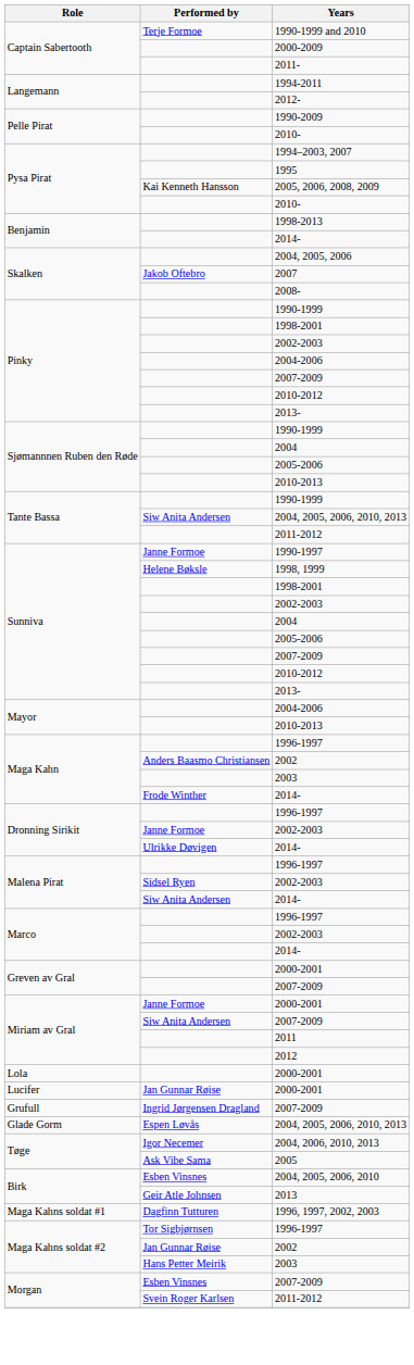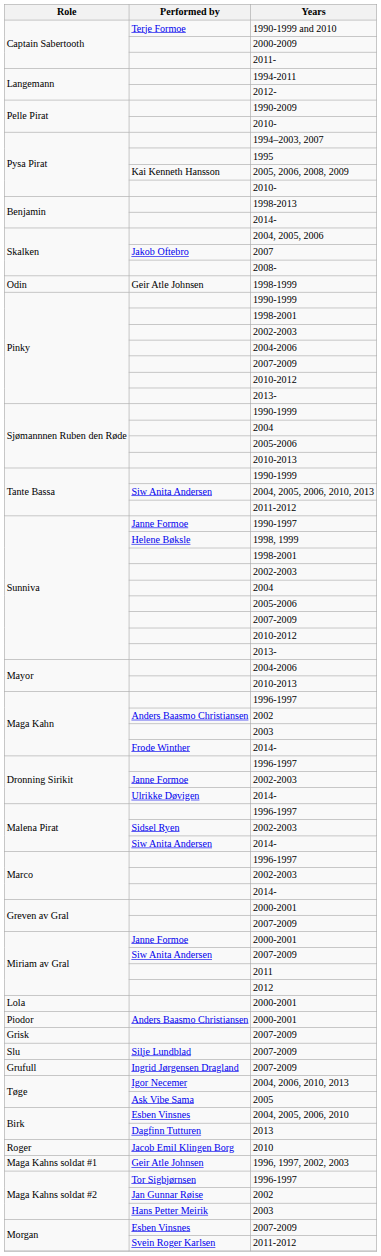 <table class="wikitable">
 <tr class="unsortable">
 <th scope="col">Role</th>
 <th scope="col">Performed by</th>
 <th scope="col">Years</th>
 </tr>
 <tr>
 <td rowspan="3">Captain Sabertooth</td>
 <td><a href='#'>Terje Formoe</a></td>
 <td>1990-1999 and 2010</td>
 </tr>
 <tr>
 <td></td>
 <td>2000-2009</td>
 </tr>
 <tr>
 <td></td>
 <td>2011-</td>
 </tr>
 <tr>
 <td rowspan="2">Langemann</td>
 <td></td>
 <td>1994-2011</td>
 </tr>
 <tr>
 <td></td>
 <td>2012-</td>
 </tr>
 <tr>
 <td rowspan="2">Pelle Pirat</td>
 <td></td>
 <td>1990-2009</td>
 </tr>
 <tr>
 <td></td>
 <td>2010-</td>
 </tr>
 <tr>
 <td rowspan="4">Pysa Pirat</td>
 <td></td>
 <td>1994–2003, 2007</td>
 </tr>
 <tr>
 <td></td>
 <td>1995</td>
 </tr>
 <tr>
 <td>Kai Kenneth Hansson</td>
 <td>2005, 2006, 2008, 2009</td>
 </tr>
 <tr>
 <td></td>
 <td>2010-</td>
 </tr>
 <tr>
 <td rowspan="2">Benjamin</td>
 <td></td>
 <td>1998-2013</td>
 </tr>
 <tr>
 <td></td>
 <td>2014-</td>
 </tr>
 <tr>
 <td rowspan="3">Skalken</td>
 <td></td>
 <td>2004, 2005, 2006</td>
 </tr>
 <tr>
 <td><a href='#'>Jakob Oftebro</a></td>
 <td>2007</td>
 </tr>
 <tr>
 <td></td>
 <td>2008-</td>
+</tr>
+<tr>
+<td>Odin</td>
+<td>Geir Atle Johnsen</td>
+<td>1998-1999</td>
 </tr>
 <tr>
 <td rowspan="7">Pinky</td>
 <td></td>
 <td>1990-1999</td>
 </tr>
 <tr>
 <td></td>
 <td>1998-2001</td>
 </tr>
 <tr>
 <td></td>
 <td>2002-2003</td>
 </tr>
 <tr>
 <td></td>
 <td>2004-2006</td>
 </tr>
 <tr>
 <td></td>
 <td>2007-2009</td>
 </tr>
 <tr>
 <td></td>
 <td>2010-2012</td>
 </tr>
 <tr>
 <td></td>
 <td>2013-</td>
 </tr>
 <tr>
 <td rowspan="4">Sjømannnen Ruben den Røde</td>
 <td></td>
 <td>1990-1999</td>
 </tr>
 <tr>
 <td></td>
 <td>2004</td>
 </tr>
 <tr>
 <td></td>
 <td>2005-2006</td>
 </tr>
 <tr>
 <td></td>
 <td>2010-2013</td>
 </tr>
 <tr>
 <td rowspan="3">Tante Bassa</td>
 <td></td>
 <td>1990-1999</td>
 </tr>
 <tr>
 <td><a href='#'>Siw Anita Andersen</a></td>
 <td>2004, 2005, 2006, 2010, 2013</td>
 </tr>
 <tr>
 <td></td>
 <td>2011-2012</td>
 </tr>
 <tr>
 <td rowspan="9">Sunniva</td>
 <td><a href='#'>Janne Formoe</a></td>
 <td>1990-1997</td>
 </tr>
 <tr>
 <td><a href='#'>Helene Bøksle</a></td>
 <td>1998, 1999</td>
 </tr>
 <tr>
 <td></td>
 <td>1998-2001</td>
 </tr>
 <tr>
 <td></td>
 <td>2002-2003</td>
 </tr>
 <tr>
 <td></td>
 <td>2004</td>
 </tr>
 <tr>
 <td></td>
 <td>2005-2006</td>
 </tr>
 <tr>
 <td></td>
 <td>2007-2009</td>
 </tr>
 <tr>
 <td></td>
 <td>2010-2012</td>
 </tr>
 <tr>
 <td></td>
 <td>2013-</td>
 </tr>
 <tr>
 <td rowspan="2">Mayor</td>
 <td></td>
 <td>2004-2006</td>
 </tr>
 <tr>
 <td></td>
 <td>2010-2013</td>
 </tr>
 <tr>
 <td rowspan="4">Maga Kahn</td>
 <td></td>
 <td>1996-1997</td>
 </tr>
 <tr>
 <td><a href='#'>Anders Baasmo Christiansen</a></td>
 <td>2002</td>
 </tr>
 <tr>
 <td></td>
 <td>2003</td>
 </tr>
 <tr>
 <td><a href='#'>Frode Winther</a></td>
 <td>2014-</td>
 </tr>
 <tr>
 <td rowspan="3">Dronning Sirikit</td>
 <td></td>
 <td>1996-1997</td>
 </tr>
 <tr>
 <td><a href='#'>Janne Formoe</a></td>
 <td>2002-2003</td>
 </tr>
 <tr>
 <td><a href='#'>Ulrikke Døvigen</a></td>
 <td>2014-</td>
 </tr>
 <tr>
 <td rowspan="3">Malena Pirat</td>
 <td></td>
 <td>1996-1997</td>
 </tr>
 <tr>
 <td><a href='#'>Sidsel Ryen</a></td>
 <td>2002-2003</td>
 </tr>
 <tr>
 <td><a href='#'>Siw Anita Andersen</a></td>
 <td>2014-</td>
 </tr>
 <tr>
 <td rowspan="3">Marco</td>
 <td></td>
 <td>1996-1997</td>
 </tr>
 <tr>
 <td></td>
 <td>2002-2003</td>
 </tr>
 <tr>
 <td></td>
 <td>2014-</td>
 </tr>
 <tr>
 <td rowspan="2">Greven av Gral</td>
 <td></td>
 <td>2000-2001</td>
 </tr>
 <tr>
 <td></td>
 <td>2007-2009</td>
 </tr>
 <tr>
 <td rowspan="4">Miriam av Gral</td>
 <td><a href='#'>Janne Formoe</a></td>
 <td>2000-2001</td>
 </tr>
 <tr>
 <td><a href='#'>Siw Anita Andersen</a></td>
 <td>2007-2009</td>
 </tr>
 <tr>
 <td></td>
 <td>2011</td>
 </tr>
 <tr>
 <td></td>
 <td>2012</td>
 </tr>
 <tr>
 <td>Lola</td>
 <td></td>
 <td>2000-2001</td>
 </tr>
 <tr>
-<td>Lucifer</td>
-<td><a href='#'>Jan Gunnar Røise</a></td>
+<td>Piodor</td>
+<td><a href='#'>Anders Baasmo Christiansen</a></td>
 <td>2000-2001</td>
+</tr>
+<tr>
+<td>Grisk</td>
+<td></td>
+<td>2007-2009</td>
+</tr>
+<tr>
+<td>Slu</td>
+<td><a href='#'>Silje Lundblad</a></td>
+<td>2007-2009</td>
 </tr>
 <tr>
 <td>Grufull</td>
 <td><a href='#'>Ingrid Jørgensen Dragland</a></td>
 <td>2007-2009</td>
-</tr>
-<tr>
-<td>Glade Gorm</td>
-<td><a href='#'>Espen Løvås</a></td>
-<td>2004, 2005, 2006, 2010, 2013</td>
 </tr>
 <tr>
 <td rowspan="2">Tøge</td>
 <td><a href='#'>Igor Necemer</a></td>
 <td>2004, 2006, 2010, 2013</td>
 </tr>
 <tr>
 <td><a href='#'>Ask Vibe Sama</a></td>
 <td>2005</td>
 </tr>
 <tr>
 <td rowspan="2">Birk</td>
 <td><a href='#'>Esben Vinsnes</a></td>
 <td>2004, 2005, 2006, 2010</td>
 </tr>
 <tr>
-<td><a href='#'>Geir Atle Johnsen</a></td>
+<td><a href='#'>Dagfinn Tutturen</a></td>
 <td>2013</td>
 </tr>
 <tr>
+<td>Roger</td>
+<td><a href='#'>Jacob Emil Klingen Borg</a></td>
+<td>2010</td>
+</tr>
+<tr>
 <td>Maga Kahns soldat #1</td>
-<td><a href='#'>Dagfinn Tutturen</a></td>
+<td><a href='#'>Geir Atle Johnsen</a></td>
 <td>1996, 1997, 2002, 2003</td>
 </tr>
 <tr>
 <td rowspan="3">Maga Kahns soldat #2</td>
 <td><a href='#'>Tor Sigbjørnsen</a></td>
 <td>1996-1997</td>
 </tr>
 <tr>
 <td><a href='#'>Jan Gunnar Røise</a></td>
 <td>2002</td>
 </tr>
 <tr>
 <td><a href='#'>Hans Petter Meirik</a></td>
 <td>2003</td>
 </tr>
 <tr>
 <td rowspan="2">Morgan</td>
 <td><a href='#'>Esben Vinsnes</a></td>
 <td>2007-2009</td>
 </tr>
 <tr>
 <td><a href='#'>Svein Roger Karlsen</a></td>
 <td>2011-2012</td>
 </tr>
 <tr>
 </tr>
 </table>
